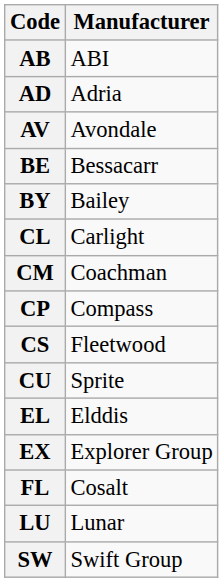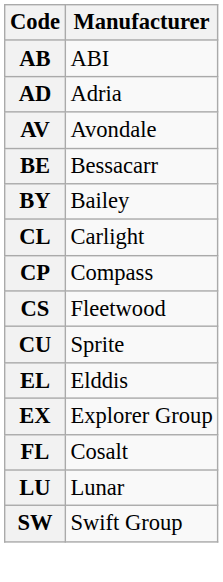 <table class="wikitable">
 <tr>
 <th>Code</th>
 <th>Manufacturer</th>
 </tr>
 <tr>
 <th>AB</th>
 <td>ABI</td>
 </tr>
 <tr>
 <th>AD</th>
 <td>Adria</td>
 </tr>
 <tr>
 <th>AV</th>
 <td>Avondale</td>
 </tr>
 <tr>
 <th>BE</th>
 <td>Bessacarr</td>
 </tr>
 <tr>
 <th>BY</th>
 <td>Bailey</td>
 </tr>
 <tr>
 <th>CL</th>
 <td>Carlight</td>
-</tr>
-<tr>
-<th>CM</th>
-<td>Coachman</td>
 </tr>
 <tr>
 <th>CP</th>
 <td>Compass</td>
 </tr>
 <tr>
 <th>CS</th>
 <td>Fleetwood</td>
 </tr>
 <tr>
 <th>CU</th>
 <td>Sprite</td>
 </tr>
 <tr>
 <th>EL</th>
 <td>Elddis</td>
 </tr>
 <tr>
 <th>EX</th>
 <td>Explorer Group</td>
 </tr>
 <tr>
 <th>FL</th>
 <td>Cosalt</td>
 </tr>
 <tr>
 <th>LU</th>
 <td>Lunar</td>
 </tr>
 <tr>
 <th>SW</th>
 <td>Swift Group</td>
 </tr>
 </table>
